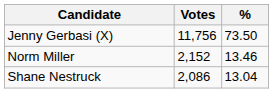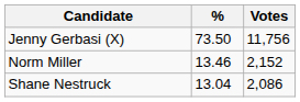 <table class="wikitable sortable">
 <tr>
 <th bgcolor="#DDDDFF" width="200px">Candidate</th>
+<th bgcolor="#DDDDFF" width="50px">%</th>
 <th bgcolor="#DDDDFF" width="50px">Votes</th>
-<th bgcolor="#DDDDFF" width="50px">%</th>
 </tr>
 <tr>
 <td>Jenny Gerbasi (X)</td>
+<td>73.50</td>
 <td>11,756</td>
-<td>73.50</td>
 </tr>
 <tr>
 <td>Norm Miller</td>
+<td>13.46</td>
 <td>2,152</td>
-<td>13.46</td>
 </tr>
 <tr>
 <td>Shane Nestruck</td>
+<td>13.04</td>
 <td>2,086</td>
-<td>13.04</td>
 </tr>
 </table>
